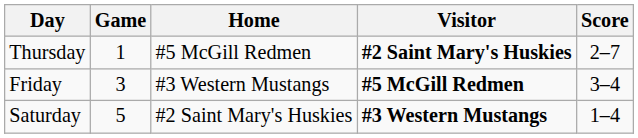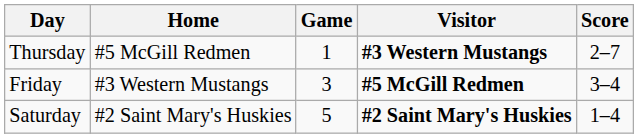 <table class="wikitable">
 <tr>
 <th>Day</th>
+<th>Home</th>
 <th>Game</th>
-<th>Home</th>
 <th>Visitor</th>
 <th>Score</th>
 </tr>
 <tr>
 <td>Thursday</td>
+<td>#5 McGill Redmen</td>
 <td style="text-align:center">1</td>
-<td>#5 McGill Redmen</td>
-<td><strong>#2 Saint Mary's Huskies</strong></td>
+<td><strong>#3 Western Mustangs</strong></td>
 <td style="text-align:center">2–7 </td>
 </tr>
 <tr>
 <td>Friday</td>
+<td>#3 Western Mustangs</td>
 <td style="text-align:center">3</td>
-<td>#3 Western Mustangs</td>
 <td><strong>#5 McGill Redmen</strong></td>
 <td style="text-align:center">3–4 </td>
 </tr>
 <tr>
 <td>Saturday</td>
+<td>#2 Saint Mary's Huskies</td>
 <td style="text-align:center">5</td>
-<td>#2 Saint Mary's Huskies</td>
-<td><strong>#3 Western Mustangs</strong></td>
+<td><strong>#2 Saint Mary's Huskies</strong></td>
 <td style="text-align:center">1–4 </td>
 </tr>
 </table>
